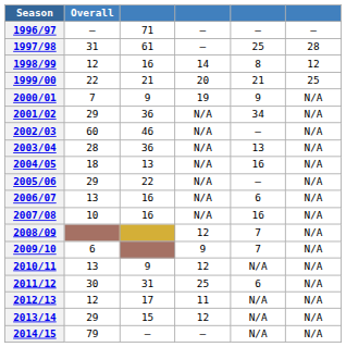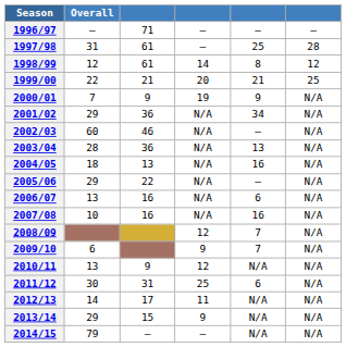 <table class="wikitable" style="font-size:86%; text-align:center; border:grey solid 1px; border-collapse:collapse; background:#ffffff;">
 <tr>
 <th style="background-color:#369; color:white; width:60px;"> Season </th>
 <th style="background-color:#4180be; color:white; width:55px;">Overall</th>
 <th style="background-color:#4180be; color:white; width:55px;"></th>
 <th style="background-color:#4180be; color:white; width:55px;"></th>
 <th style="background-color:#4180be; color:white; width:55px;"></th>
 <th style="background-color:#4180be; color:white; width:55px;"></th>
 </tr>
 <tr>
 <th scope=row align=center><a href='#'>1996/97</a></th>
 <td align=center>—</td>
 <td align=center>71</td>
 <td align=center>—</td>
 <td align=center>—</td>
 <td align=center>—</td>
 </tr>
 <tr>
 <th scope=row align=center><a href='#'>1997/98</a></th>
 <td align=center>31</td>
 <td align=center>61</td>
 <td align=center>—</td>
 <td align=center>25</td>
 <td align=center>28</td>
 </tr>
 <tr>
 <th scope=row align=center><a href='#'>1998/99</a></th>
 <td align=center>12</td>
-<td align=center>16</td>
+<td align=center>61</td>
 <td align=center>14</td>
 <td align=center>8</td>
 <td align=center>12</td>
 </tr>
 <tr>
 <th scope=row align=center><a href='#'>1999/00</a></th>
 <td align=center>22</td>
 <td align=center>21</td>
 <td align=center>20</td>
 <td align=center>21</td>
 <td align=center>25</td>
 </tr>
 <tr>
 <th scope=row align=center><a href='#'>2000/01</a></th>
 <td align=center>7</td>
 <td align=center>9</td>
 <td align=center>19</td>
 <td align=center>9</td>
 <td align=center>N/A</td>
 </tr>
 <tr>
 <th scope=row align=center><a href='#'>2001/02</a></th>
 <td align=center>29</td>
 <td align=center>36</td>
 <td align=center>N/A</td>
 <td align=center>34</td>
 <td align=center>N/A</td>
 </tr>
 <tr>
 <th scope=row align=center><a href='#'>2002/03</a></th>
 <td align=center>60</td>
 <td align=center>46</td>
 <td align=center>N/A</td>
 <td align=center>—</td>
 <td align=center>N/A</td>
 </tr>
 <tr>
 <th scope=row align=center><a href='#'>2003/04</a></th>
 <td align=center>28</td>
 <td align=center>36</td>
 <td align=center>N/A</td>
 <td align=center>13</td>
 <td align=center>N/A</td>
 </tr>
 <tr>
 <th scope=row align=center><a href='#'>2004/05</a></th>
 <td align=center>18</td>
 <td align=center>13</td>
 <td align=center>N/A</td>
 <td align=center>16</td>
 <td align=center>N/A</td>
 </tr>
 <tr>
 <th scope=row align=center><a href='#'>2005/06</a></th>
 <td align=center>29</td>
 <td align=center>22</td>
 <td align=center>N/A</td>
 <td align=center>—</td>
 <td align=center>N/A</td>
 </tr>
 <tr>
 <th scope=row align=center><a href='#'>2006/07</a></th>
 <td align=center>13</td>
 <td align=center>16</td>
 <td align=center>N/A</td>
 <td align=center>6</td>
 <td align=center>N/A</td>
 </tr>
 <tr>
 <th scope=row align=center><a href='#'>2007/08</a></th>
 <td align=center>10</td>
 <td align=center>16</td>
 <td align=center>N/A</td>
 <td align=center>16</td>
 <td align=center>N/A</td>
 </tr>
 <tr>
 <th scope=row align=center><a href='#'>2008/09</a></th>
 <td align=center bgcolor=#A57164></td>
 <td align=center bgcolor=#D4AF37></td>
 <td align=center>12</td>
 <td align=center>7</td>
 <td align=center>N/A</td>
 </tr>
 <tr>
 <th scope=row align=center><a href='#'>2009/10</a></th>
 <td align=center>6</td>
 <td align=center bgcolor=#A57164></td>
 <td align=center>9</td>
 <td align=center>7</td>
 <td align=center>N/A</td>
 </tr>
 <tr>
 <th scope=row align=center><a href='#'>2010/11</a></th>
 <td align=center>13</td>
 <td align=center>9</td>
 <td align=center>12</td>
 <td align=center>N/A</td>
 <td align=center>N/A</td>
 </tr>
 <tr>
 <th scope=row align=center><a href='#'>2011/12</a></th>
 <td align=center>30</td>
 <td align=center>31</td>
 <td align=center>25</td>
 <td align=center>6</td>
 <td align=center>N/A</td>
 </tr>
 <tr>
 <th scope=row align=center><a href='#'>2012/13</a></th>
-<td align=center>12</td>
+<td align=center>14</td>
 <td align=center>17</td>
 <td align=center>11</td>
 <td align=center>N/A</td>
 <td align=center>N/A</td>
 </tr>
 <tr>
 <th scope=row align=center><a href='#'>2013/14</a></th>
 <td align=center>29</td>
 <td align=center>15</td>
-<td align=center>12</td>
+<td align=center>9</td>
 <td align=center>N/A</td>
 <td align=center>N/A</td>
 </tr>
 <tr>
 <th scope=row align=center><a href='#'>2014/15</a></th>
 <td align=center>79</td>
 <td align=center>—</td>
 <td align=center>—</td>
 <td align=center>N/A</td>
 <td align=center>N/A</td>
 </tr>
 </table>
